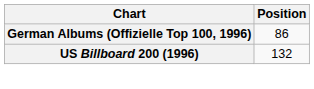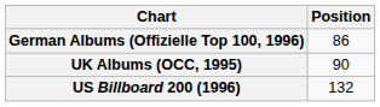 <table class="wikitable plainrowheaders">
 <tr>
 <th>Chart</th>
 <th>Position</th>
 </tr>
 <tr>
 <th scope="row">German Albums (Offizielle Top 100, 1996)</th>
 <td align="center">86</td>
 </tr>
 <tr>
+<th scope="row">UK Albums (OCC, 1995)</th>
+<td align="center">90</td>
+</tr>
+<tr>
 <th scope="row">US <em>Billboard</em> 200 (1996)</th>
 <td align="center">132</td>
 </tr>
 </table>
